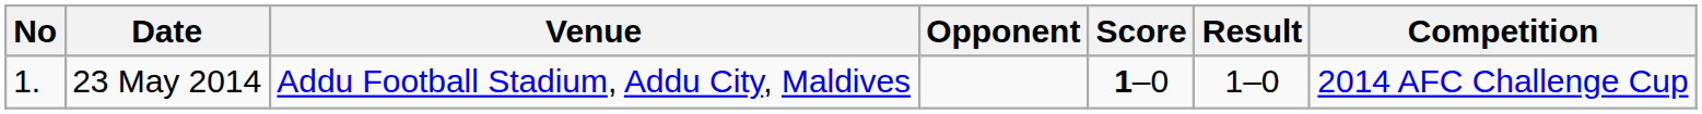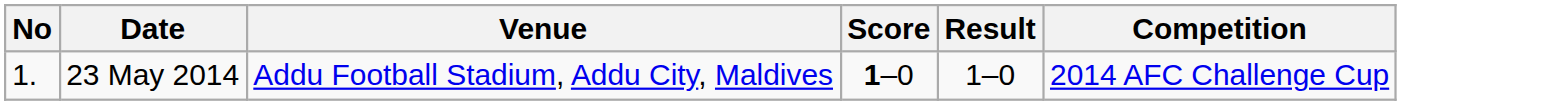 <table class="wikitable" style="font-size:85%;">
 <tr>
 <th>No</th>
 <th>Date</th>
 <th>Venue</th>
-<th>Opponent</th>
 <th>Score</th>
 <th>Result</th>
 <th>Competition</th>
 </tr>
 <tr>
 <td>1.</td>
 <td>23 May 2014</td>
 <td><a href='#'>Addu Football Stadium</a>, <a href='#'>Addu City</a>, <a href='#'>Maldives</a></td>
-<td></td>
 <td align=center><strong>1</strong>–0</td>
 <td align=center>1–0</td>
 <td><a href='#'>2014 AFC Challenge Cup</a></td>
 </tr>
 </table>
